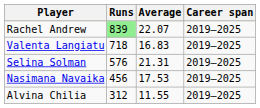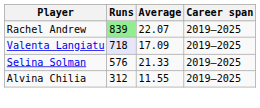 <table class="wikitable">
 <tr bgcolor=#bdb76b>
 <th>Player</th>
 <th>Runs</th>
 <th>Average</th>
 <th>Career span</th>
 </tr>
 <tr>
 <td>Rachel Andrew</td>
 <td style="background: lightgreen;">839</td>
 <td>22.07</td>
 <td>2019–2025</td>
 </tr>
 <tr>
 <td><a href='#'>Valenta Langiatu</a></td>
-<td>718</td>
-<td>16.83</td>
+<td style="background: lavender;">718</td>
+<td>17.09</td>
 <td>2019–2025</td>
 </tr>
 <tr>
 <td><a href='#'>Selina Solman</a></td>
 <td>576</td>
-<td>21.31</td>
-<td>2019–2025</td>
-</tr>
-<tr>
-<td><a href='#'>Nasimana Navaika</a></td>
-<td>456</td>
-<td>17.53</td>
+<td>21.33</td>
 <td>2019–2025</td>
 </tr>
 <tr>
 <td>Alvina Chilia</td>
 <td>312</td>
 <td>11.55</td>
 <td>2019–2025</td>
 </tr>
 </table>
